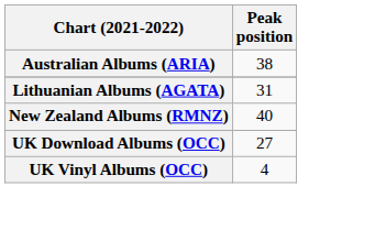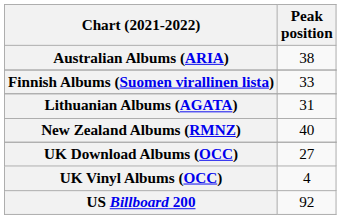 <table class="wikitable sortable plainrowheaders" style="text-align:center">
 <tr>
 <th scope="col">Chart (2021-2022)</th>
 <th scope="col">Peak<br>position</th>
 </tr>
 <tr>
 <th scope="row">Australian Albums (<a href='#'>ARIA</a>)</th>
 <td>38</td>
 </tr>
 <tr>
 </tr>
 <tr>
 </tr>
 <tr>
+</tr>
+<tr>
+<th scope="row">Finnish Albums (<a href='#'>Suomen virallinen lista</a>)</th>
+<td>33</td>
 </tr>
 <tr>
 </tr>
 <tr>
 </tr>
 <tr>
 </tr>
 <tr>
 <th scope="row">Lithuanian Albums (<a href='#'>AGATA</a>)</th>
 <td>31</td>
 </tr>
 <tr>
 <th scope="row">New Zealand Albums (<a href='#'>RMNZ</a>)</th>
 <td>40</td>
 </tr>
 <tr>
 </tr>
 <tr>
 </tr>
 <tr>
 </tr>
 <tr>
 <th scope="row">UK Download Albums (<a href='#'>OCC</a>)</th>
 <td>27</td>
 </tr>
 <tr>
 <th scope="row">UK Vinyl Albums (<a href='#'>OCC</a>)</th>
 <td>4</td>
 </tr>
+<tr>
+<th scope="row">US <a href='#'><em>Billboard</em> 200</a></th>
+<td>92</td>
+</tr>
 </table>
